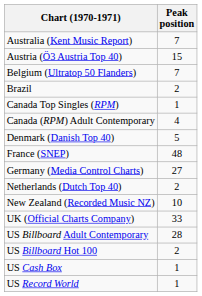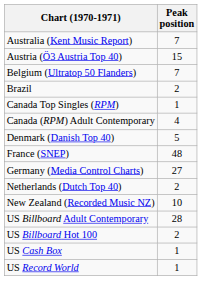 <table class="wikitable sortable plainrowheaders">
 <tr>
 <th>Chart (1970-1971)</th>
 <th>Peak<br>position</th>
 </tr>
 <tr>
 <td>Australia (<a href='#'>Kent Music Report</a>)</td>
 <td align="center">7</td>
 </tr>
 <tr>
 <td>Austria (<a href='#'>Ö3 Austria Top 40</a>)</td>
 <td align="center">15</td>
 </tr>
 <tr>
 <td>Belgium (<a href='#'>Ultratop 50 Flanders</a>)</td>
 <td align="center">7</td>
 </tr>
 <tr>
 <td>Brazil</td>
 <td align="center">2</td>
 </tr>
 <tr>
 <td>Canada Top Singles (<em><a href='#'>RPM</a></em>)</td>
 <td align="center">1</td>
 </tr>
 <tr>
 <td>Canada (<em>RPM</em>) Adult Contemporary</td>
 <td style="text-align:center;">4</td>
 </tr>
 <tr>
 <td>Denmark (<a href='#'>Danish Top 40</a>)</td>
 <td align="center">5</td>
 </tr>
 <tr>
 <td>France (<a href='#'>SNEP</a>)</td>
 <td align="center">48</td>
 </tr>
 <tr>
 <td>Germany (<a href='#'>Media Control Charts</a>)</td>
 <td align="center">27</td>
 </tr>
 <tr>
 <td>Netherlands (<a href='#'>Dutch Top 40</a>)</td>
 <td align="center">2</td>
 </tr>
 <tr>
 <td>New Zealand (<a href='#'>Recorded Music NZ</a>)</td>
 <td align="center">10</td>
 </tr>
 <tr>
-<td>UK (<a href='#'>Official Charts Company</a>)</td>
-<td align="center">33</td>
-</tr>
-<tr>
 <td>US <em>Billboard</em> <a href='#'>Adult Contemporary</a></td>
 <td align="center">28</td>
 </tr>
 <tr>
 <td>US <a href='#'><em>Billboard</em> Hot 100</a></td>
 <td align="center">2</td>
 </tr>
 <tr>
 <td>US <em><a href='#'>Cash Box</a></em></td>
 <td align="center">1</td>
 </tr>
 <tr>
 <td>US <em><a href='#'>Record World</a></em></td>
 <td align="center">1</td>
 </tr>
 </table>
